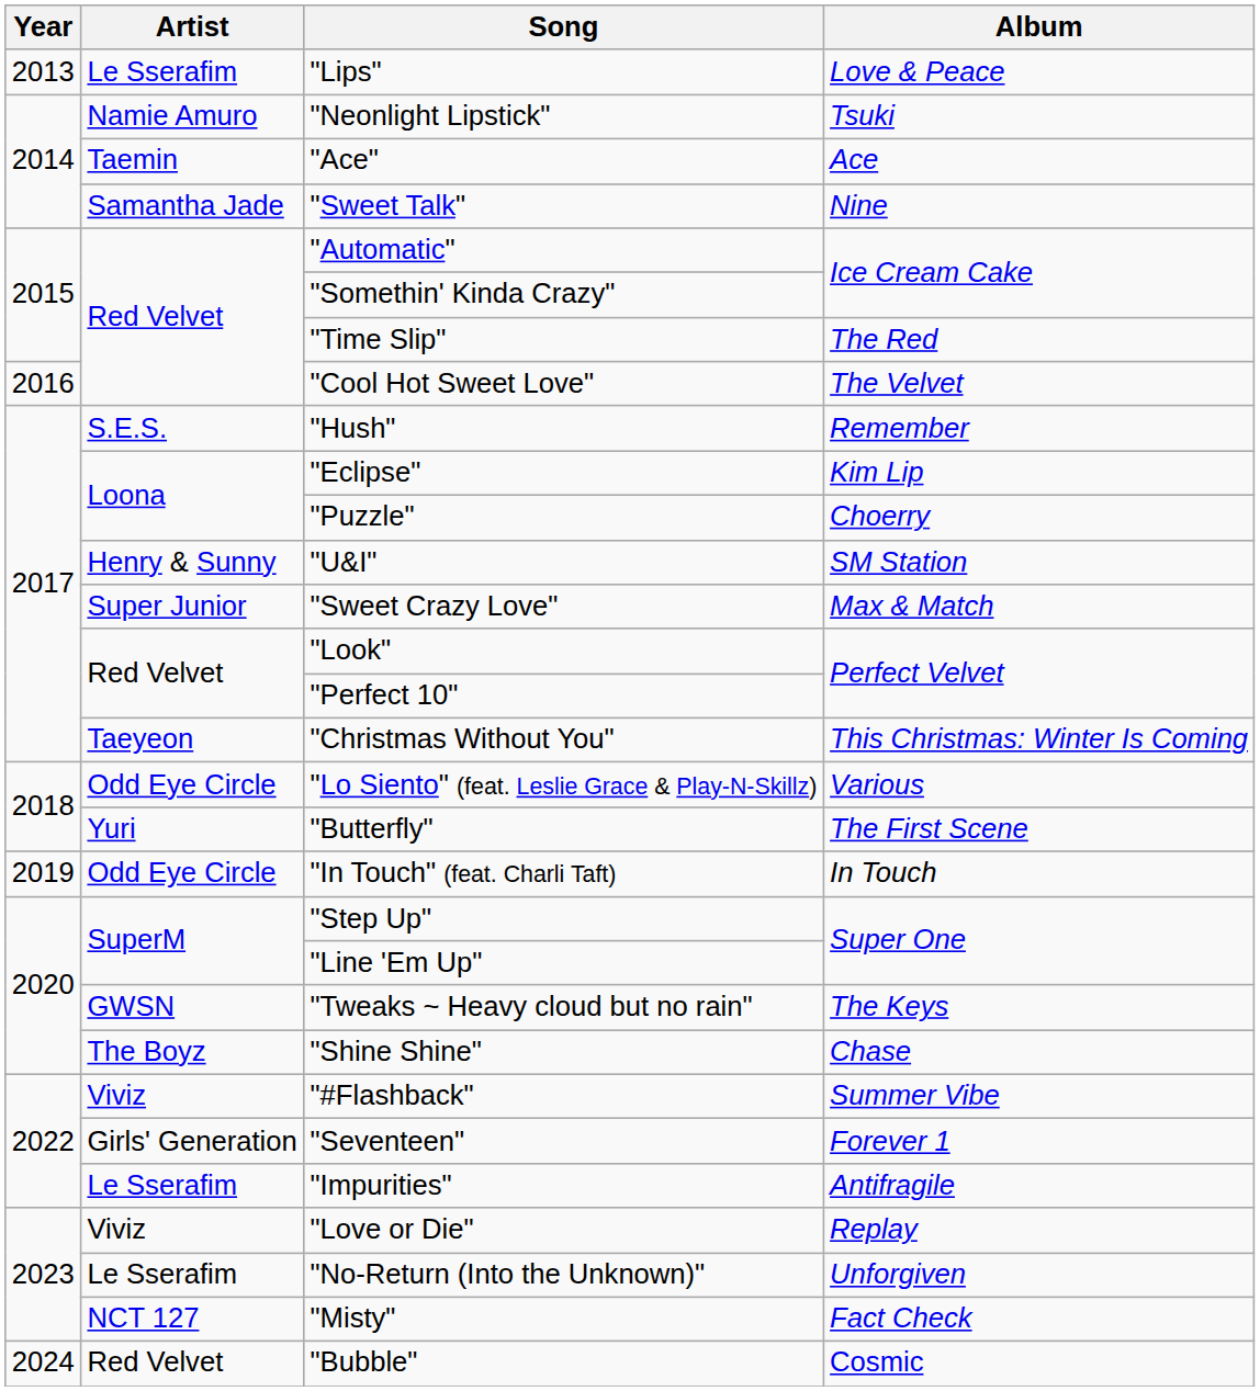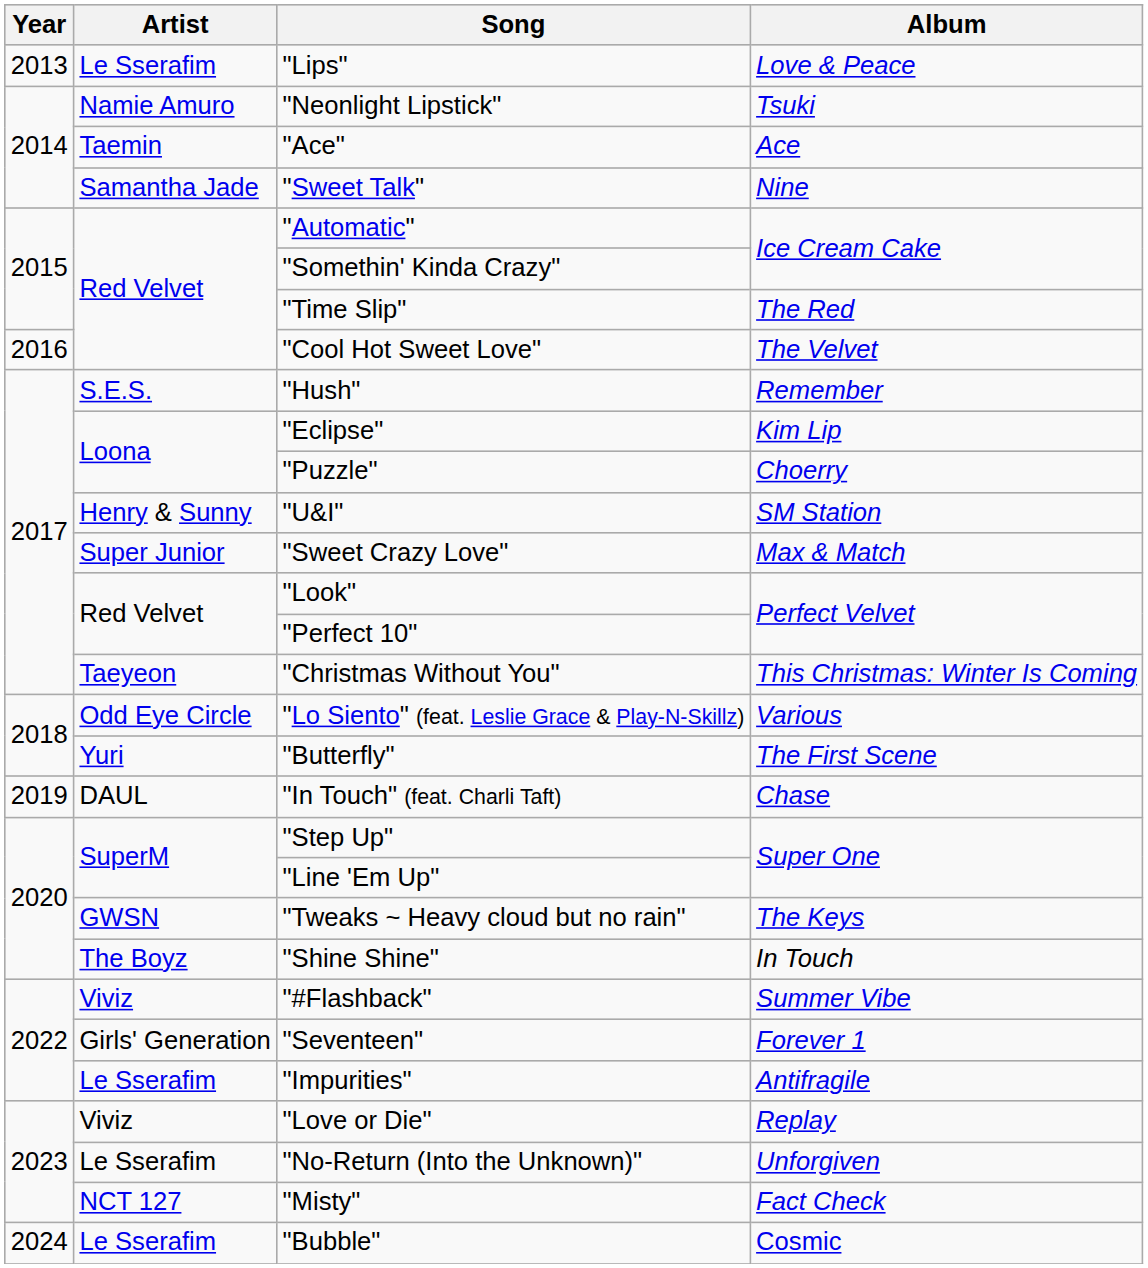 <table class="wikitable">
 <tr>
 <th>Year</th>
 <th>Artist</th>
 <th>Song</th>
 <th>Album</th>
 </tr>
 <tr>
 <td>2013</td>
 <td><a href='#'>Le Sserafim</a></td>
 <td>"Lips"</td>
 <td><em><a href='#'>Love & Peace</a></em></td>
 </tr>
 <tr>
 <td rowspan=3>2014</td>
 <td><a href='#'>Namie Amuro</a></td>
 <td>"Neonlight Lipstick"</td>
 <td><em><a href='#'>Tsuki</a></em></td>
 </tr>
 <tr>
 <td><a href='#'>Taemin</a></td>
 <td>"Ace"</td>
 <td><em><a href='#'>Ace</a></em></td>
 </tr>
 <tr>
 <td><a href='#'>Samantha Jade</a></td>
 <td>"<a href='#'>Sweet Talk</a>"</td>
 <td><em><a href='#'>Nine</a></em></td>
 </tr>
 <tr>
 <td rowspan=3>2015</td>
 <td rowspan=4><a href='#'>Red Velvet</a></td>
 <td>"<a href='#'>Automatic</a>"</td>
 <td rowspan=2><em><a href='#'>Ice Cream Cake</a></em></td>
 </tr>
 <tr>
 <td>"Somethin' Kinda Crazy"</td>
 </tr>
 <tr>
 <td>"Time Slip"</td>
 <td><em><a href='#'>The Red</a></em></td>
 </tr>
 <tr>
 <td>2016</td>
 <td>"Cool Hot Sweet Love"</td>
 <td><em><a href='#'>The Velvet</a></em></td>
 </tr>
 <tr>
 <td rowspan=8>2017</td>
 <td><a href='#'>S.E.S.</a></td>
 <td>"Hush"</td>
 <td><em><a href='#'>Remember</a></em></td>
 </tr>
 <tr>
 <td rowspan=2><a href='#'>Loona</a></td>
 <td>"Eclipse"</td>
 <td><em><a href='#'>Kim Lip</a></em></td>
 </tr>
 <tr>
 <td>"Puzzle"</td>
 <td><em><a href='#'>Choerry</a></em></td>
 </tr>
 <tr>
 <td><a href='#'>Henry</a> & <a href='#'>Sunny</a></td>
 <td>"U&I"</td>
 <td><em><a href='#'>SM Station</a></em></td>
 </tr>
 <tr>
 <td><a href='#'>Super Junior</a></td>
 <td>"Sweet Crazy Love"</td>
 <td><em><a href='#'>Max & Match</a></em></td>
 </tr>
 <tr>
 <td rowspan=2>Red Velvet</td>
 <td>"Look"</td>
 <td rowspan=2><em><a href='#'>Perfect Velvet</a></em></td>
 </tr>
 <tr>
 <td>"Perfect 10"</td>
 </tr>
 <tr>
 <td><a href='#'>Taeyeon</a></td>
 <td>"Christmas Without You"</td>
 <td><em><a href='#'>This Christmas: Winter Is Coming</a></em></td>
 </tr>
 <tr>
 <td rowspan=2>2018</td>
 <td><a href='#'>Odd Eye Circle</a></td>
 <td>"<a href='#'>Lo Siento</a>" <small>(feat. <a href='#'>Leslie Grace</a> & <a href='#'>Play-N-Skillz</a>)</small></td>
 <td><em><a href='#'>Various</a></em></td>
 </tr>
 <tr>
 <td><a href='#'>Yuri</a></td>
 <td>"Butterfly"</td>
 <td><em><a href='#'>The First Scene</a></em></td>
 </tr>
 <tr>
 <td>2019</td>
-<td><a href='#'>Odd Eye Circle</a></td>
+<td>DAUL</td>
 <td>"In Touch" <small>(feat. Charli Taft)</small></td>
-<td><em>In Touch</em></td>
+<td><em><a href='#'>Chase</a></em></td>
 </tr>
 <tr>
 <td rowspan=4>2020</td>
 <td rowspan=2><a href='#'>SuperM</a></td>
 <td>"Step Up"</td>
 <td rowspan=2><em><a href='#'>Super One</a></em></td>
 </tr>
 <tr>
 <td>"Line 'Em Up"</td>
 </tr>
 <tr>
 <td><a href='#'>GWSN</a></td>
 <td>"Tweaks ~ Heavy cloud but no rain"</td>
 <td><em><a href='#'>The Keys</a></em></td>
 </tr>
 <tr>
 <td><a href='#'>The Boyz</a></td>
 <td>"Shine Shine"</td>
-<td><em><a href='#'>Chase</a></em></td>
+<td><em>In Touch</em></td>
 </tr>
 <tr>
 <td rowspan=3>2022</td>
 <td><a href='#'>Viviz</a></td>
 <td>"#Flashback"</td>
 <td><em><a href='#'>Summer Vibe</a></em></td>
 </tr>
 <tr>
 <td>Girls' Generation</td>
 <td>"Seventeen"</td>
 <td><em><a href='#'>Forever 1</a></em></td>
 </tr>
 <tr>
 <td><a href='#'>Le Sserafim</a></td>
 <td>"Impurities"</td>
 <td><em><a href='#'>Antifragile</a></em></td>
 </tr>
 <tr>
 <td rowspan=3>2023</td>
 <td>Viviz</td>
 <td>"Love or Die"</td>
 <td><em><a href='#'>Replay</a></em></td>
 </tr>
 <tr>
 <td>Le Sserafim</td>
 <td>"No-Return (Into the Unknown)"</td>
 <td><em><a href='#'>Unforgiven</a></em></td>
 </tr>
 <tr>
 <td><a href='#'>NCT 127</a></td>
 <td>"Misty"</td>
 <td><em><a href='#'>Fact Check</a></em></td>
 </tr>
 <tr>
 <td>2024</td>
-<td>Red Velvet</td>
+<td><a href='#'>Le Sserafim</a></td>
 <td>"Bubble"</td>
 <td><a href='#'>Cosmic</a></td>
 </tr>
 </table>
